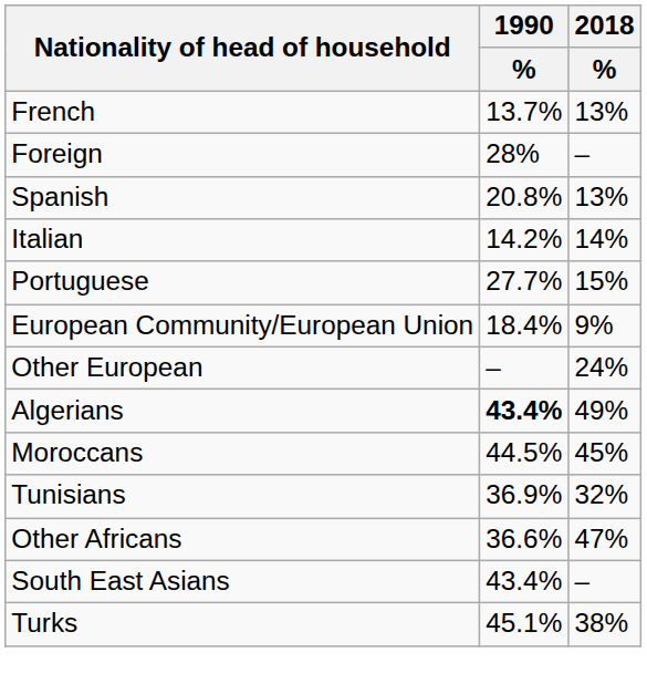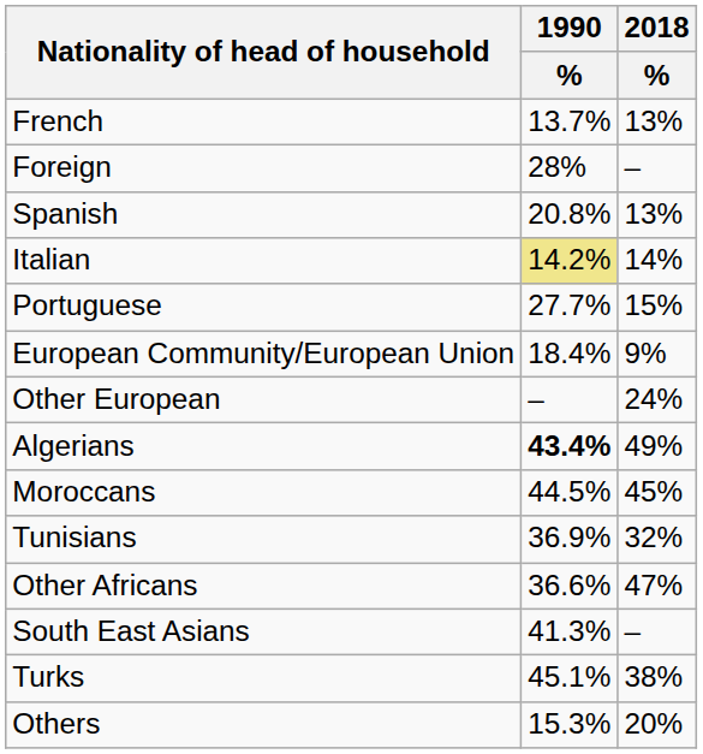 <table class="wikitable">
 <tr>
 <th rowspan="2">Nationality of head of household</th>
 <th>1990</th>
 <th>2018</th>
 </tr>
 <tr>
 <th>%</th>
 <th>%</th>
 </tr>
 <tr>
 <td>French</td>
 <td>13.7%</td>
 <td>13%</td>
 </tr>
 <tr>
 <td>Foreign</td>
 <td>28%</td>
 <td>–</td>
 </tr>
 <tr>
 <td>Spanish</td>
 <td>20.8%</td>
 <td>13%</td>
 </tr>
 <tr>
 <td>Italian</td>
-<td>14.2%</td>
+<td style="background: khaki;">14.2%</td>
 <td>14%</td>
 </tr>
 <tr>
 <td>Portuguese</td>
 <td>27.7%</td>
 <td>15%</td>
 </tr>
 <tr>
 <td>European Community/European Union</td>
 <td>18.4%</td>
 <td>9%</td>
 </tr>
 <tr>
 <td>Other European</td>
 <td>–</td>
 <td>24%</td>
 </tr>
 <tr>
 <td>Algerians</td>
 <td><strong>43.4%</strong></td>
 <td>49%</td>
 </tr>
 <tr>
 <td>Moroccans</td>
 <td>44.5%</td>
 <td>45%</td>
 </tr>
 <tr>
 <td>Tunisians</td>
 <td>36.9%</td>
 <td>32%</td>
 </tr>
 <tr>
 <td>Other Africans</td>
 <td>36.6%</td>
 <td>47%</td>
 </tr>
 <tr>
 <td>South East Asians</td>
-<td>43.4%</td>
+<td>41.3%</td>
 <td>–</td>
 </tr>
 <tr>
 <td>Turks</td>
 <td>45.1%</td>
 <td>38%</td>
 </tr>
+<tr>
+<td>Others</td>
+<td>15.3%</td>
+<td>20%</td>
+</tr>
 </table>
